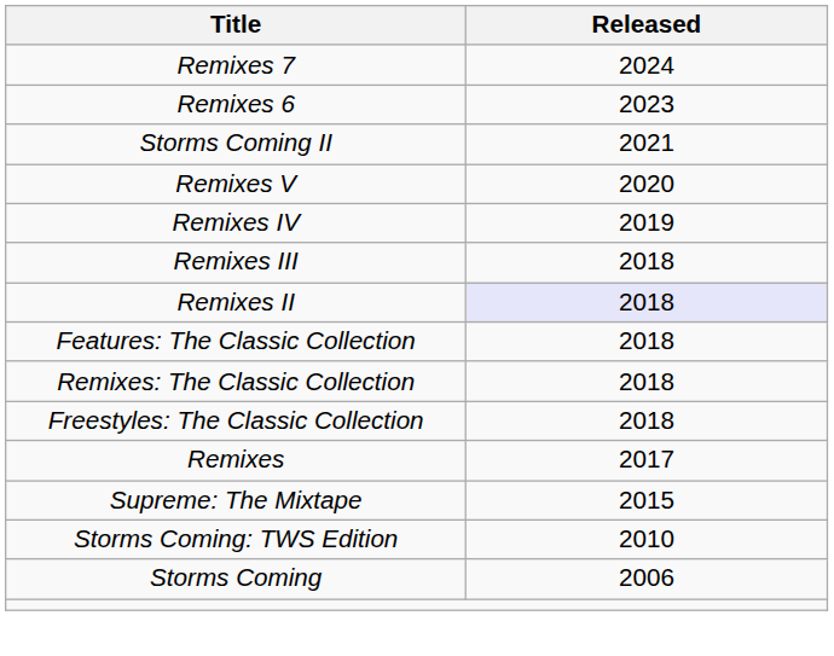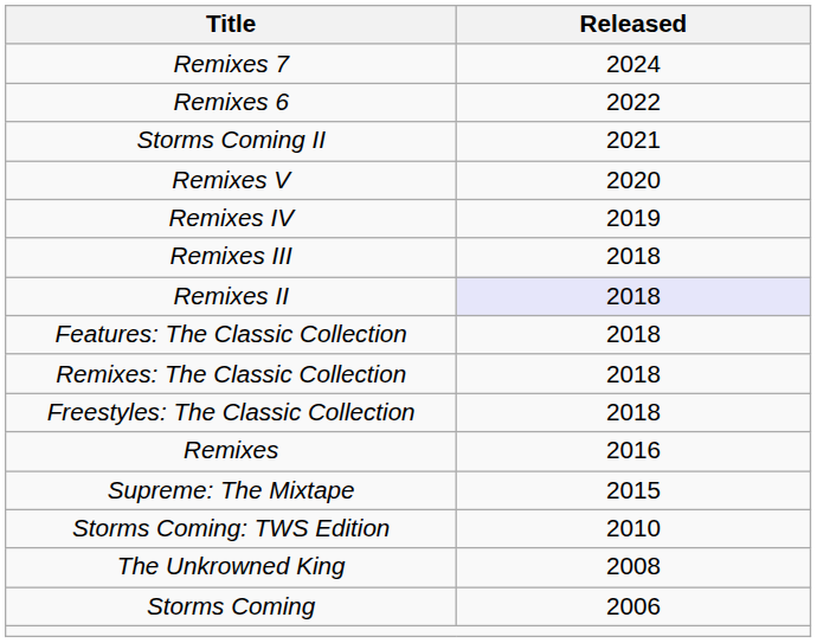 <table class="wikitable plainrowheaders" style="text-align:center;">
 <tr>
 <th scope="col" style="width:18em;">Title</th>
 <th scope="col" style="width:14em;">Released</th>
 </tr>
 <tr>
 <td><em>Remixes 7</em></td>
 <td>2024</td>
 </tr>
 <tr>
 <td><em>Remixes 6</em></td>
-<td>2023</td>
+<td>2022</td>
 </tr>
 <tr>
 <td><em>Storms Coming II</em></td>
 <td>2021</td>
 </tr>
 <tr>
 <td><em>Remixes V</em></td>
 <td>2020</td>
 </tr>
 <tr>
 <td><em>Remixes IV</em></td>
 <td>2019</td>
 </tr>
 <tr>
 <td><em>Remixes III</em></td>
 <td>2018</td>
 </tr>
 <tr>
 <td><em>Remixes II</em></td>
 <td style="background: lavender;">2018</td>
 </tr>
 <tr>
 <td><em>Features: The Classic Collection</em></td>
 <td>2018</td>
 </tr>
 <tr>
 <td scope="row"><em>Remixes: The Classic Collection</em></td>
 <td>2018</td>
 </tr>
 <tr>
 <td><em>Freestyles: The Classic Collection</em></td>
 <td>2018</td>
 </tr>
 <tr>
 <td><em>Remixes</em></td>
-<td>2017</td>
+<td>2016</td>
 </tr>
 <tr>
 <td scope="row"><em>Supreme: The Mixtape</em></td>
 <td>2015</td>
 </tr>
 <tr>
 <td scope="row"><em>Storms Coming: TWS Edition</em></td>
 <td>2010</td>
 </tr>
 <tr>
+<td scope="row"><em>The Unkrowned King</em></td>
+<td>2008</td>
+</tr>
+<tr>
 <td><em>Storms Coming</em></td>
 <td>2006</td>
 </tr>
 <tr>
 <td colspan="2"></td>
 </tr>
 </table>
